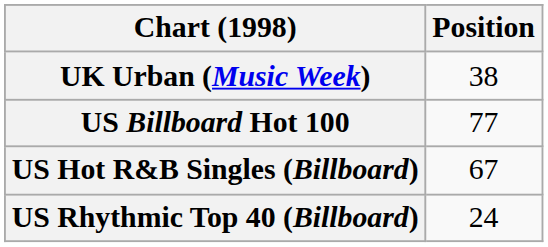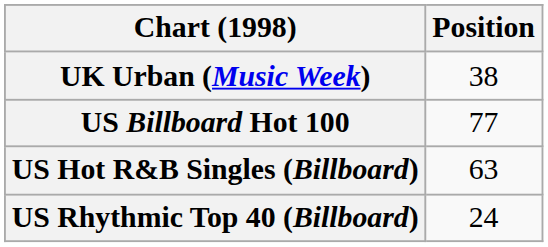 <table class="wikitable sortable plainrowheaders" style="text-align:center">
 <tr>
 <th>Chart (1998)</th>
 <th>Position</th>
 </tr>
 <tr>
 <th scope="row">UK Urban (<em><a href='#'>Music Week</a></em>)</th>
 <td>38</td>
 </tr>
 <tr>
 <th scope="row">US <em>Billboard</em> Hot 100</th>
 <td>77</td>
 </tr>
 <tr>
 <th scope="row">US Hot R&B Singles (<em>Billboard</em>)</th>
-<td>67</td>
+<td>63</td>
 </tr>
 <tr>
 <th scope="row">US Rhythmic Top 40 (<em>Billboard</em>)</th>
 <td>24</td>
 </tr>
 </table>
